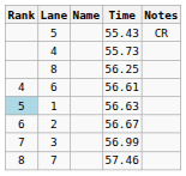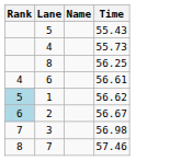 <table class="wikitable sortable" style="text-align:center">
 <tr>
 <th>Rank</th>
 <th>Lane</th>
 <th>Name</th>
 <th>Time</th>
-<th>Notes</th>
 </tr>
 <tr>
 <td></td>
 <td>5</td>
 <td align=left></td>
 <td>55.43</td>
-<td>CR</td>
 </tr>
 <tr>
 <td></td>
 <td>4</td>
 <td align=left></td>
 <td>55.73</td>
-<td></td>
 </tr>
 <tr>
 <td></td>
 <td>8</td>
 <td align=left></td>
 <td>56.25</td>
-<td></td>
 </tr>
 <tr>
 <td>4</td>
 <td>6</td>
 <td align=left></td>
 <td>56.61</td>
-<td></td>
 </tr>
 <tr>
 <td style="background: lightblue;">5</td>
 <td>1</td>
 <td align=left></td>
-<td>56.63</td>
-<td></td>
+<td>56.62</td>
 </tr>
 <tr>
-<td>6</td>
+<td style="background: lightblue;">6</td>
 <td>2</td>
 <td align=left></td>
 <td>56.67</td>
-<td></td>
 </tr>
 <tr>
 <td>7</td>
 <td>3</td>
 <td align=left></td>
-<td>56.99</td>
-<td></td>
+<td>56.98</td>
 </tr>
 <tr>
 <td>8</td>
 <td>7</td>
 <td align=left></td>
 <td>57.46</td>
-<td></td>
 </tr>
 </table>
